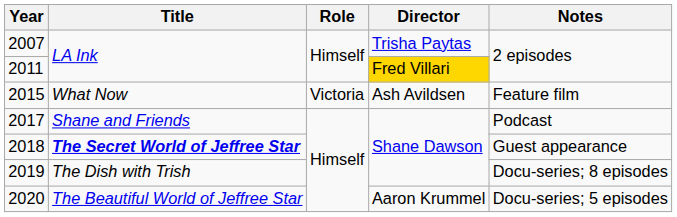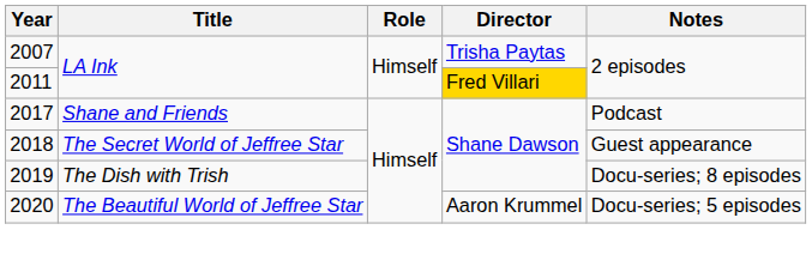 <table class="wikitable unsortable">
 <tr>
 <th>Year</th>
 <th>Title</th>
 <th>Role</th>
 <th>Director</th>
 <th>Notes</th>
 </tr>
 <tr>
 <td>2007</td>
 <td rowspan="2"><em><a href='#'>LA Ink</a></em></td>
 <td rowspan="2">Himself</td>
 <td><a href='#'>Trisha Paytas</a></td>
 <td rowspan="2">2 episodes</td>
 </tr>
 <tr>
 <td>2011</td>
 <td style="background: gold;">Fred Villari</td>
 </tr>
 <tr>
-<td>2015</td>
-<td><em>What Now</em></td>
-<td>Victoria</td>
-<td>Ash Avildsen</td>
-<td>Feature film</td>
-</tr>
-<tr>
 <td>2017</td>
 <td><em><a href='#'>Shane and Friends</a></em></td>
 <td rowspan="4">Himself</td>
 <td rowspan="3"><a href='#'>Shane Dawson</a></td>
 <td>Podcast</td>
 </tr>
 <tr>
 <td>2018</td>
-<td><strong><em><a href='#'>The Secret World of Jeffree Star</a></em></strong></td>
+<td><em><a href='#'>The Secret World of Jeffree Star</a></em></td>
 <td>Guest appearance</td>
 </tr>
 <tr>
 <td>2019</td>
 <td><em>The Dish with Trish</em></td>
 <td>Docu-series; 8 episodes</td>
 </tr>
 <tr>
 <td>2020</td>
 <td><em><a href='#'>The Beautiful World of Jeffree Star</a></em></td>
 <td>Aaron Krummel</td>
 <td>Docu-series; 5 episodes</td>
 </tr>
 </table>
